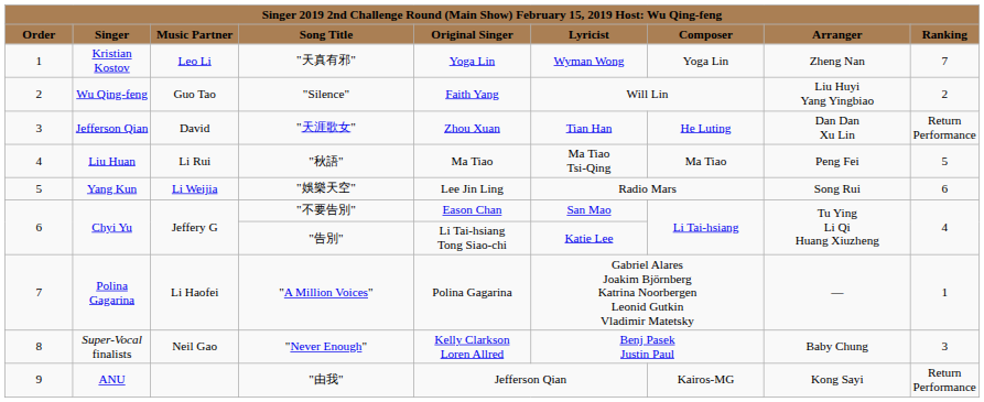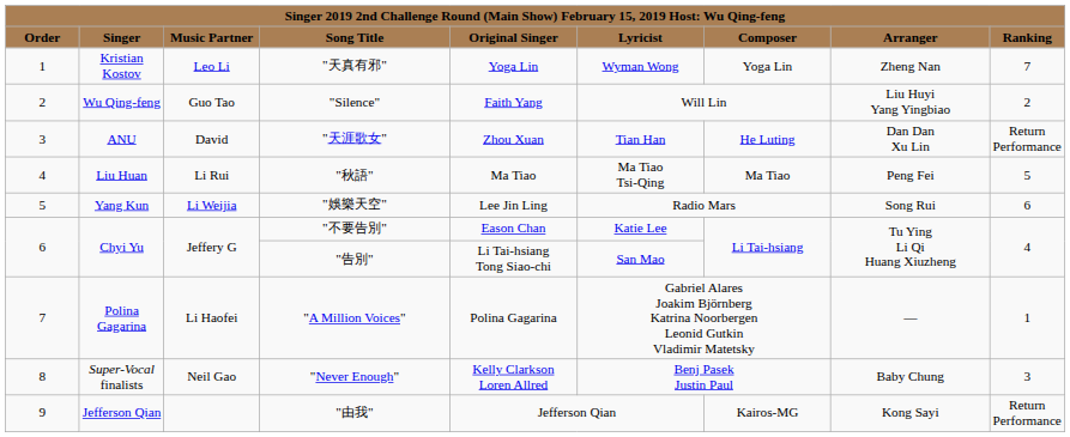 <table class="wikitable sortable mw-collapsible" width="100%" style="text-align:center">
 <tr align=center style="background:#AA7F54">
 <td colspan="9"><div><strong>Singer 2019 2nd Challenge Round (Main Show) February 15, 2019 Host: Wu Qing-feng</strong></div></td>
 </tr>
 <tr style="background:#AA7F54">
 <td style="width:7%"><strong>Order</strong></td>
 <td style="width:8%"><strong>Singer</strong></td>
 <td style="width:9%"><strong>Music Partner</strong></td>
 <td style="width:18%"><strong>Song Title</strong></td>
 <td style="width:12%"><strong>Original Singer</strong></td>
 <td style="width:12% "><strong>Lyricist</strong></td>
 <td style="width:12%"><strong>Composer</strong></td>
 <td style="width:15%"><strong>Arranger</strong></td>
 <td style="width:7%"><strong>Ranking</strong></td>
 </tr>
 <tr>
 <td>1</td>
 <td><a href='#'>Kristian Kostov</a></td>
 <td><a href='#'>Leo Li</a></td>
 <td>"天真有邪"</td>
 <td><a href='#'>Yoga Lin</a></td>
 <td><a href='#'>Wyman Wong</a></td>
 <td>Yoga Lin</td>
 <td>Zheng Nan</td>
 <td>7</td>
 </tr>
 <tr>
 <td>2</td>
 <td><a href='#'>Wu Qing-feng</a></td>
 <td>Guo Tao</td>
 <td>"Silence"</td>
 <td><a href='#'>Faith Yang</a></td>
 <td colspan="2">Will Lin</td>
 <td>Liu Huyi<br>Yang Yingbiao</td>
 <td>2</td>
 </tr>
 <tr>
 <td>3</td>
-<td><a href='#'>Jefferson Qian</a></td>
+<td><a href='#'>ANU</a></td>
 <td>David</td>
 <td>"<a href='#'>天涯歌女</a>"</td>
 <td><a href='#'>Zhou Xuan</a></td>
 <td><a href='#'>Tian Han</a></td>
 <td><a href='#'>He Luting</a></td>
 <td>Dan Dan<br>Xu Lin</td>
 <td>Return Performance</td>
 </tr>
 <tr>
 <td>4</td>
 <td><a href='#'>Liu Huan</a></td>
 <td>Li Rui</td>
 <td>"秋語"</td>
 <td>Ma Tiao</td>
 <td>Ma Tiao<br>Tsi-Qing</td>
 <td>Ma Tiao</td>
 <td>Peng Fei</td>
 <td>5</td>
 </tr>
 <tr>
 <td>5</td>
 <td><a href='#'>Yang Kun</a></td>
 <td><a href='#'>Li Weijia</a></td>
 <td>"娛樂天空"</td>
 <td>Lee Jin Ling</td>
 <td colspan=2>Radio Mars</td>
 <td>Song Rui</td>
 <td>6</td>
 </tr>
 <tr>
 <td rowspan=2>6</td>
 <td rowspan=2><a href='#'>Chyi Yu</a></td>
 <td rowspan=2>Jeffery G</td>
 <td>"不要告別"</td>
 <td><a href='#'>Eason Chan</a></td>
-<td><a href='#'>San Mao</a></td>
+<td><a href='#'>Katie Lee</a></td>
 <td rowspan=2><a href='#'>Li Tai-hsiang</a></td>
 <td rowspan=2>Tu Ying<br>Li Qi<br>Huang Xiuzheng</td>
 <td rowspan=2>4</td>
 </tr>
 <tr>
 <td>"告別"</td>
 <td>Li Tai-hsiang<br>Tong Siao-chi</td>
-<td><a href='#'>Katie Lee</a></td>
+<td><a href='#'>San Mao</a></td>
 </tr>
 <tr>
 <td>7</td>
 <td><a href='#'>Polina Gagarina</a></td>
 <td>Li Haofei</td>
 <td>"<a href='#'>A Million Voices</a>"</td>
 <td>Polina Gagarina</td>
 <td colspan=2>Gabriel Alares<br>Joakim Björnberg<br>Katrina Noorbergen<br>Leonid Gutkin<br>Vladimir Matetsky</td>
 <td>—</td>
 <td>1</td>
 </tr>
 <tr>
 <td>8</td>
 <td><em>Super-Vocal</em> finalists</td>
 <td>Neil Gao</td>
 <td>"<a href='#'>Never Enough</a>"</td>
 <td><a href='#'>Kelly Clarkson</a><br><a href='#'>Loren Allred</a></td>
 <td colspan=2><a href='#'>Benj Pasek<br>Justin Paul</a></td>
 <td>Baby Chung</td>
 <td>3</td>
 </tr>
 <tr>
 <td>9</td>
-<td><a href='#'>ANU</a></td>
+<td><a href='#'>Jefferson Qian</a></td>
 <td></td>
 <td>"由我"</td>
 <td colspan=2>Jefferson Qian</td>
 <td>Kairos-MG</td>
 <td>Kong Sayi</td>
 <td>Return Performance</td>
 </tr>
 </table>
